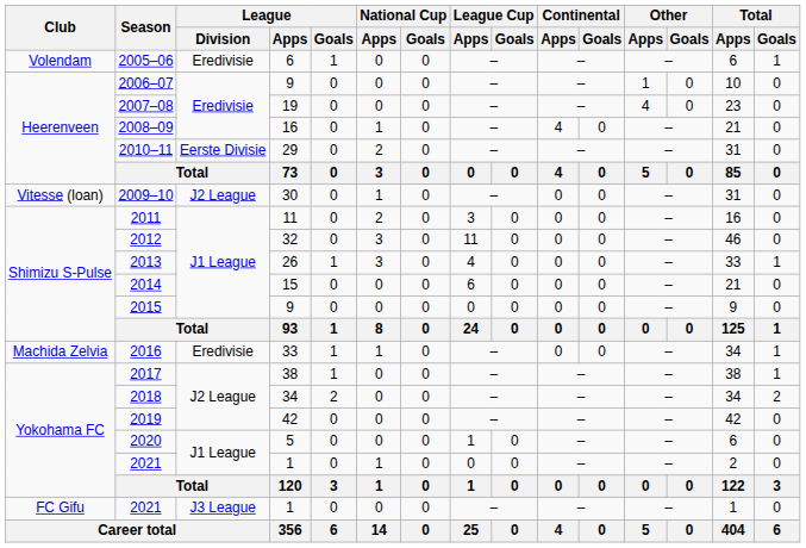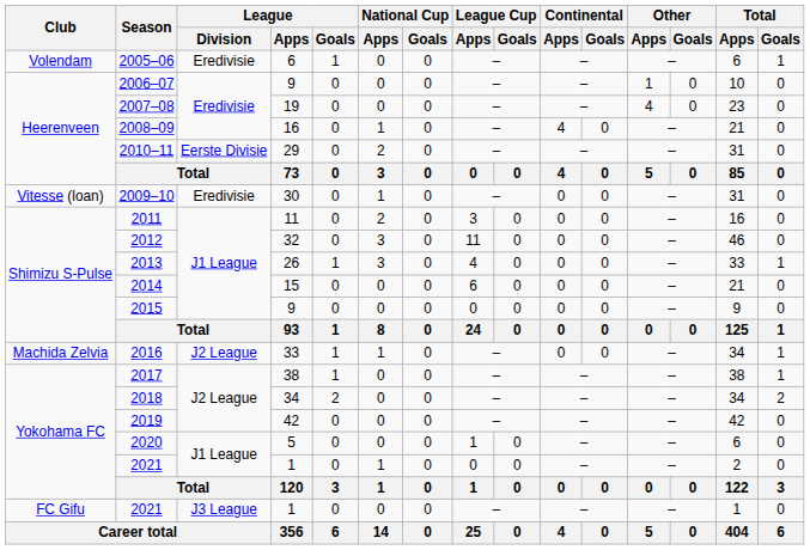 <table class="wikitable" style="text-align:center">
 <tr>
 <th rowspan=2>Club</th>
 <th rowspan=2>Season</th>
 <th colspan=3>League</th>
 <th colspan=2>National Cup</th>
 <th colspan=2>League Cup</th>
 <th colspan=2>Continental</th>
 <th colspan=2>Other</th>
 <th colspan=2>Total</th>
 </tr>
 <tr>
 <th>Division</th>
 <th>Apps</th>
 <th>Goals</th>
 <th>Apps</th>
 <th>Goals</th>
 <th>Apps</th>
 <th>Goals</th>
 <th>Apps</th>
 <th>Goals</th>
 <th>Apps</th>
 <th>Goals</th>
 <th>Apps</th>
 <th>Goals</th>
 </tr>
 <tr>
 <td><a href='#'>Volendam</a></td>
 <td><a href='#'>2005–06</a></td>
 <td>Eredivisie</td>
 <td>6</td>
 <td>1</td>
 <td>0</td>
 <td>0</td>
 <td colspan=2>–</td>
 <td colspan=2>–</td>
 <td colspan=2>–</td>
 <td>6</td>
 <td>1</td>
 </tr>
 <tr>
 <td rowspan=5><a href='#'>Heerenveen</a></td>
 <td><a href='#'>2006–07</a></td>
 <td rowspan=3><a href='#'>Eredivisie</a></td>
 <td>9</td>
 <td>0</td>
 <td>0</td>
 <td>0</td>
 <td colspan=2>–</td>
 <td colspan=2>–</td>
 <td>1</td>
 <td>0</td>
 <td>10</td>
 <td>0</td>
 </tr>
 <tr>
 <td><a href='#'>2007–08</a></td>
 <td>19</td>
 <td>0</td>
 <td>0</td>
 <td>0</td>
 <td colspan=2>–</td>
 <td colspan=2>–</td>
 <td>4</td>
 <td>0</td>
 <td>23</td>
 <td>0</td>
 </tr>
 <tr>
 <td><a href='#'>2008–09</a></td>
 <td>16</td>
 <td>0</td>
 <td>1</td>
 <td>0</td>
 <td colspan=2>–</td>
 <td>4</td>
 <td>0</td>
 <td colspan=2>–</td>
 <td>21</td>
 <td>0</td>
 </tr>
 <tr>
 <td><a href='#'>2010–11</a></td>
 <td><a href='#'>Eerste Divisie</a></td>
 <td>29</td>
 <td>0</td>
 <td>2</td>
 <td>0</td>
 <td colspan=2>–</td>
 <td colspan=2>–</td>
 <td colspan=2>–</td>
 <td>31</td>
 <td>0</td>
 </tr>
 <tr>
 <th colspan=2>Total</th>
 <th>73</th>
 <th>0</th>
 <th>3</th>
 <th>0</th>
 <th>0</th>
 <th>0</th>
 <th>4</th>
 <th>0</th>
 <th>5</th>
 <th>0</th>
 <th>85</th>
 <th>0</th>
 </tr>
 <tr>
 <td><a href='#'>Vitesse</a> (loan)</td>
 <td><a href='#'>2009–10</a></td>
-<td><a href='#'>J2 League</a></td>
+<td>Eredivisie</td>
 <td>30</td>
 <td>0</td>
 <td>1</td>
 <td>0</td>
 <td colspan=2>–</td>
 <td>0</td>
 <td>0</td>
 <td colspan=2>–</td>
 <td>31</td>
 <td>0</td>
 </tr>
 <tr>
 <td rowspan=6><a href='#'>Shimizu S-Pulse</a></td>
 <td><a href='#'>2011</a></td>
 <td rowspan=5><a href='#'>J1 League</a></td>
 <td>11</td>
 <td>0</td>
 <td>2</td>
 <td>0</td>
 <td>3</td>
 <td>0</td>
 <td>0</td>
 <td>0</td>
 <td colspan=2>–</td>
 <td>16</td>
 <td>0</td>
 </tr>
 <tr>
 <td><a href='#'>2012</a></td>
 <td>32</td>
 <td>0</td>
 <td>3</td>
 <td>0</td>
 <td>11</td>
 <td>0</td>
 <td>0</td>
 <td>0</td>
 <td colspan=2>–</td>
 <td>46</td>
 <td>0</td>
 </tr>
 <tr>
 <td><a href='#'>2013</a></td>
 <td>26</td>
 <td>1</td>
 <td>3</td>
 <td>0</td>
 <td>4</td>
 <td>0</td>
 <td>0</td>
 <td>0</td>
 <td colspan=2>–</td>
 <td>33</td>
 <td>1</td>
 </tr>
 <tr>
 <td><a href='#'>2014</a></td>
 <td>15</td>
 <td>0</td>
 <td>0</td>
 <td>0</td>
 <td>6</td>
 <td>0</td>
 <td>0</td>
 <td>0</td>
 <td colspan=2>–</td>
 <td>21</td>
 <td>0</td>
 </tr>
 <tr>
 <td><a href='#'>2015</a></td>
 <td>9</td>
 <td>0</td>
 <td>0</td>
 <td>0</td>
 <td>0</td>
 <td>0</td>
 <td>0</td>
 <td>0</td>
 <td colspan=2>–</td>
 <td>9</td>
 <td>0</td>
 </tr>
 <tr>
 <th colspan=2>Total</th>
 <th>93</th>
 <th>1</th>
 <th>8</th>
 <th>0</th>
 <th>24</th>
 <th>0</th>
 <th>0</th>
 <th>0</th>
 <th>0</th>
 <th>0</th>
 <th>125</th>
 <th>1</th>
 </tr>
 <tr>
 <td><a href='#'>Machida Zelvia</a></td>
 <td><a href='#'>2016</a></td>
-<td>Eredivisie</td>
+<td><a href='#'>J2 League</a></td>
 <td>33</td>
 <td>1</td>
 <td>1</td>
 <td>0</td>
 <td colspan=2>–</td>
 <td>0</td>
 <td>0</td>
 <td colspan=2>–</td>
 <td>34</td>
 <td>1</td>
 </tr>
 <tr>
 <td rowspan=6><a href='#'>Yokohama FC</a></td>
 <td><a href='#'>2017</a></td>
 <td rowspan=3>J2 League</td>
 <td>38</td>
 <td>1</td>
 <td>0</td>
 <td>0</td>
 <td colspan=2>–</td>
 <td colspan=2>–</td>
 <td colspan=2>–</td>
 <td>38</td>
 <td>1</td>
 </tr>
 <tr>
 <td><a href='#'>2018</a></td>
 <td>34</td>
 <td>2</td>
 <td>0</td>
 <td>0</td>
 <td colspan=2>–</td>
 <td colspan=2>–</td>
 <td colspan=2>–</td>
 <td>34</td>
 <td>2</td>
 </tr>
 <tr>
 <td><a href='#'>2019</a></td>
 <td>42</td>
 <td>0</td>
 <td>0</td>
 <td>0</td>
 <td colspan=2>–</td>
 <td colspan=2>–</td>
 <td colspan=2>–</td>
 <td>42</td>
 <td>0</td>
 </tr>
 <tr>
 <td><a href='#'>2020</a></td>
 <td rowspan="2">J1 League</td>
 <td>5</td>
 <td>0</td>
 <td>0</td>
 <td>0</td>
 <td>1</td>
 <td>0</td>
 <td colspan=2>–</td>
 <td colspan=2>–</td>
 <td>6</td>
 <td>0</td>
 </tr>
 <tr>
 <td><a href='#'>2021</a></td>
 <td>1</td>
 <td>0</td>
 <td>1</td>
 <td>0</td>
 <td>0</td>
 <td>0</td>
 <td colspan=2>–</td>
 <td colspan=2>–</td>
 <td>2</td>
 <td>0</td>
 </tr>
 <tr>
 <th colspan=2>Total</th>
 <th>120</th>
 <th>3</th>
 <th>1</th>
 <th>0</th>
 <th>1</th>
 <th>0</th>
 <th>0</th>
 <th>0</th>
 <th>0</th>
 <th>0</th>
 <th>122</th>
 <th>3</th>
 </tr>
 <tr>
 <td><a href='#'>FC Gifu</a></td>
 <td><a href='#'>2021</a></td>
 <td><a href='#'>J3 League</a></td>
 <td>1</td>
 <td>0</td>
 <td>0</td>
 <td>0</td>
 <td colspan=2>–</td>
 <td colspan=2>–</td>
 <td colspan=2>–</td>
 <td>1</td>
 <td>0</td>
 </tr>
 <tr>
 <th colspan=3>Career total</th>
 <th>356</th>
 <th>6</th>
 <th>14</th>
 <th>0</th>
 <th>25</th>
 <th>0</th>
 <th>4</th>
 <th>0</th>
 <th>5</th>
 <th>0</th>
 <th>404</th>
 <th>6</th>
 </tr>
 </table>
